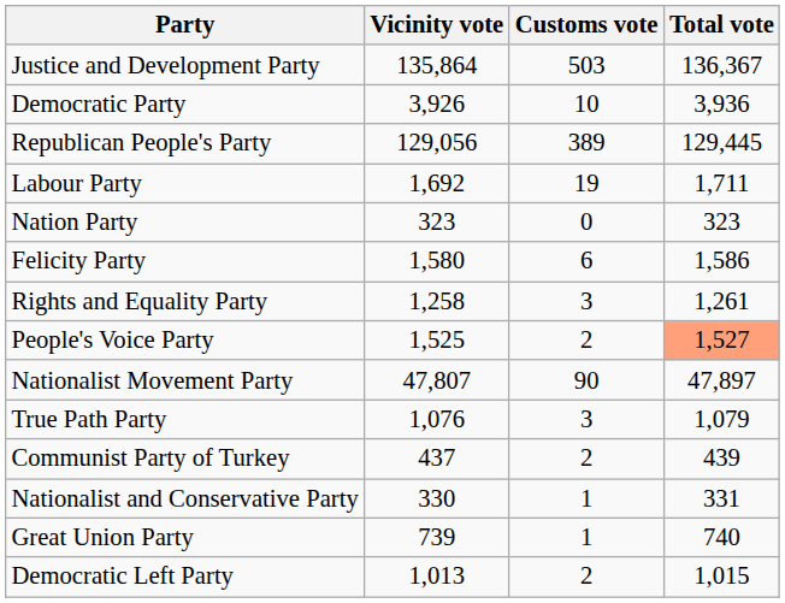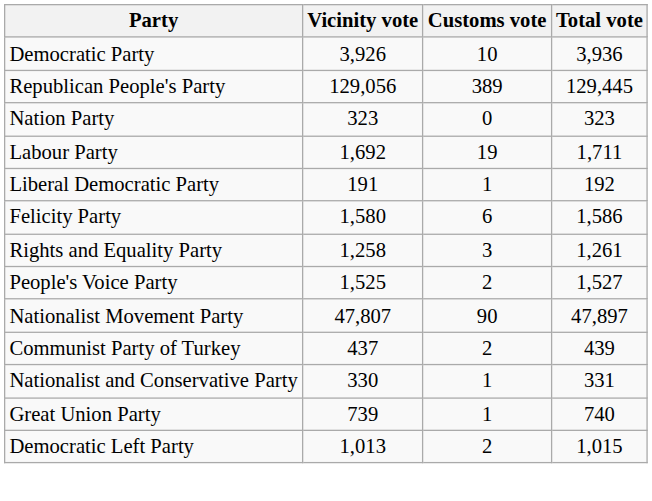 <table class="wikitable sortable">
 <tr>
 <th style="text-align:center;">Party</th>
 <th style="text-align:center;">Vicinity vote</th>
 <th style="text-align:center;">Customs vote</th>
 <th style="text-align:center;">Total vote</th>
-</tr>
-<tr>
-<td>Justice and Development Party</td>
-<td style="text-align:center;">135,864</td>
-<td style="text-align:center;">503</td>
-<td style="text-align:center;">136,367</td>
 </tr>
 <tr>
 <td>Democratic Party</td>
 <td style="text-align:center;">3,926</td>
 <td style="text-align:center;">10</td>
 <td style="text-align:center;">3,936</td>
 </tr>
 <tr>
 <td>Republican People's Party</td>
 <td style="text-align:center;">129,056</td>
 <td style="text-align:center;">389</td>
 <td style="text-align:center;">129,445</td>
 </tr>
 <tr>
+<td>Nation Party</td>
+<td style="text-align:center;">323</td>
+<td style="text-align:center;">0</td>
+<td style="text-align:center;">323</td>
+</tr>
+<tr>
 <td>Labour Party</td>
 <td style="text-align:center;">1,692</td>
 <td style="text-align:center;">19</td>
 <td style="text-align:center;">1,711</td>
 </tr>
 <tr>
-<td>Nation Party</td>
-<td style="text-align:center;">323</td>
-<td style="text-align:center;">0</td>
-<td style="text-align:center;">323</td>
+<td>Liberal Democratic Party</td>
+<td style="text-align:center;">191</td>
+<td style="text-align:center;">1</td>
+<td style="text-align:center;">192</td>
 </tr>
 <tr>
 <td>Felicity Party</td>
 <td style="text-align:center;">1,580</td>
 <td style="text-align:center;">6</td>
 <td style="text-align:center;">1,586</td>
 </tr>
 <tr>
 <td>Rights and Equality Party</td>
 <td style="text-align:center;">1,258</td>
 <td style="text-align:center;">3</td>
 <td style="text-align:center;">1,261</td>
 </tr>
 <tr>
 <td>People's Voice Party</td>
 <td style="text-align:center;">1,525</td>
 <td style="text-align:center;">2</td>
-<td style="background: lightsalmon; text-align:center;">1,527</td>
+<td style="text-align:center;">1,527</td>
 </tr>
 <tr>
 <td>Nationalist Movement Party</td>
 <td style="text-align:center;">47,807</td>
 <td style="text-align:center;">90</td>
 <td style="text-align:center;">47,897</td>
-</tr>
-<tr>
-<td>True Path Party</td>
-<td style="text-align:center;">1,076</td>
-<td style="text-align:center;">3</td>
-<td style="text-align:center;">1,079</td>
 </tr>
 <tr>
 <td>Communist Party of Turkey</td>
 <td style="text-align:center;">437</td>
 <td style="text-align:center;">2</td>
 <td style="text-align:center;">439</td>
 </tr>
 <tr>
 <td>Nationalist and Conservative Party</td>
 <td style="text-align:center;">330</td>
 <td style="text-align:center;">1</td>
 <td style="text-align:center;">331</td>
 </tr>
 <tr>
 <td>Great Union Party</td>
 <td style="text-align:center;">739</td>
 <td style="text-align:center;">1</td>
 <td style="text-align:center;">740</td>
 </tr>
 <tr>
 <td>Democratic Left Party</td>
 <td style="text-align:center;">1,013</td>
 <td style="text-align:center;">2</td>
 <td style="text-align:center;">1,015</td>
 </tr>
 </table>
